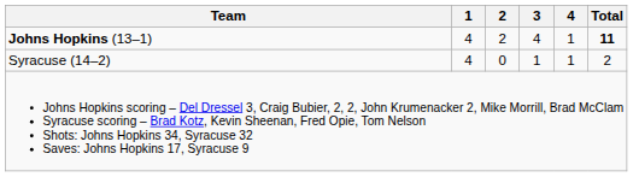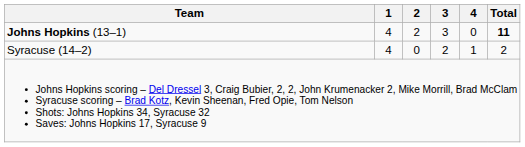 <table class="wikitable" style="text-align:center; max-width:45em">
 <tr>
 <th>Team</th>
 <th style="width:2em">1</th>
 <th style="width:2em">2</th>
 <th style="width:2em">3</th>
 <th style="width:2em">4</th>
 <th style="width:2em">Total</th>
 </tr>
 <tr>
 <td style="text-align:left"><strong>Johns Hopkins</strong> (13–1)</td>
 <td>4</td>
 <td>2</td>
-<td>4</td>
-<td>1</td>
+<td>3</td>
+<td>0</td>
 <td><strong>11</strong></td>
 </tr>
 <tr>
 <td style="text-align:left">Syracuse (14–2)</td>
 <td>4</td>
 <td>0</td>
-<td>1</td>
+<td>2</td>
 <td>1</td>
 <td>2</td>
 </tr>
 <tr>
 <td colspan=6 style="font-size:88%; text-align:left"><br><ul><li>Johns Hopkins scoring – <a href='#'>Del Dressel</a> 3, Craig Bubier, 2,  2, John Krumenacker 2, Mike Morrill, Brad McClam</li><li>Syracuse scoring – <a href='#'>Brad Kotz</a>, Kevin Sheenan, Fred Opie, Tom Nelson</li><li>Shots: Johns Hopkins 34, Syracuse 32</li><li>Saves: Johns Hopkins 17, Syracuse 9</li></ul></td>
 </tr>
 </table>
